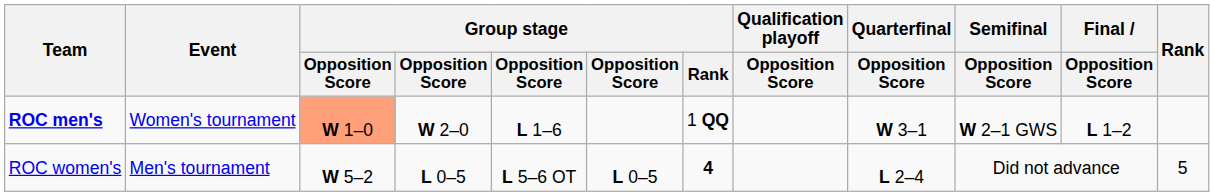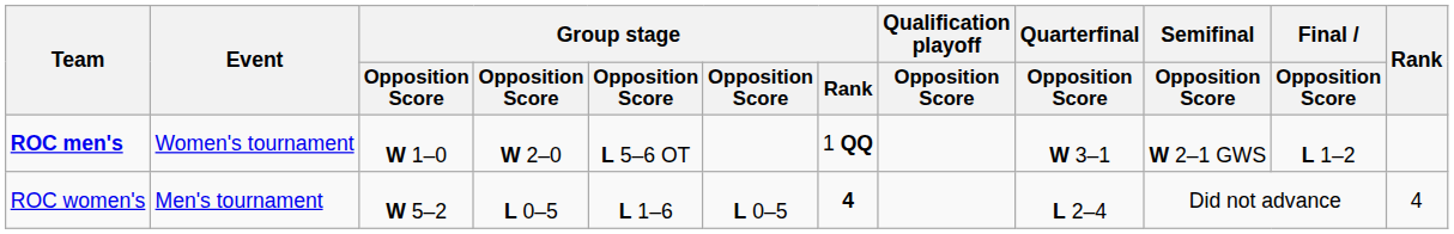 <table class=wikitable style="text-align:center; font-size:90%">
 <tr>
 <th rowspan=2>Team</th>
 <th rowspan=2>Event</th>
 <th colspan=5>Group stage</th>
 <th>Qualification<br>playoff</th>
 <th>Quarterfinal</th>
 <th>Semifinal</th>
 <th>Final / </th>
 <th rowspan=2>Rank</th>
 </tr>
 <tr style="font-size:95%">
 <th>Opposition<br>Score</th>
 <th>Opposition<br>Score</th>
 <th>Opposition<br>Score</th>
 <th>Opposition<br>Score</th>
 <th>Rank</th>
 <th>Opposition<br>Score</th>
 <th>Opposition<br>Score</th>
 <th>Opposition<br>Score</th>
 <th>Opposition<br>Score</th>
 </tr>
 <tr>
 <td align=left><strong><a href='#'>ROC men's</a></strong></td>
 <td align=left><a href='#'>Women's tournament</a></td>
-<td style="background: lightsalmon;"><br><strong>W</strong> 1–0</td>
+<td><br><strong>W</strong> 1–0</td>
 <td><br><strong>W</strong> 2–0</td>
-<td><br><strong>L</strong> 1–6</td>
+<td><br><strong>L</strong> 5–6 OT</td>
 <td></td>
 <td>1 <strong>QQ</strong></td>
 <td></td>
 <td><br><strong>W</strong> 3–1</td>
 <td><br><strong>W</strong> 2–1 GWS</td>
 <td><br><strong>L</strong> 1–2</td>
 <td></td>
 </tr>
 <tr>
 <td align=left><a href='#'>ROC women's</a></td>
 <td align=left><a href='#'>Men's tournament</a></td>
 <td><br><strong>W</strong> 5–2</td>
 <td><br><strong>L</strong> 0–5</td>
-<td><br><strong>L</strong> 5–6 OT</td>
+<td><br><strong>L</strong> 1–6</td>
 <td><br><strong>L</strong> 0–5</td>
 <td><strong>4</strong></td>
 <td></td>
 <td><br><strong>L</strong> 2–4</td>
 <td colspan=2>Did not advance</td>
-<td>5</td>
+<td>4</td>
 </tr>
 </table>
